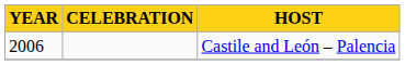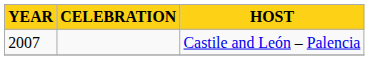 <table class="wikitable sortable">
 <tr>
 <th style="background:#FCD116">YEAR</th>
 <th style="background:#FCD116">CELEBRATION</th>
 <th style="background:#FCD116">HOST</th>
 </tr>
 <tr>
-<td>2006</td>
+<td>2007</td>
 <td></td>
 <td><a href='#'>Castile and León</a> – <a href='#'>Palencia</a></td>
 </tr>
 <tr>
 </tr>
 </table>
